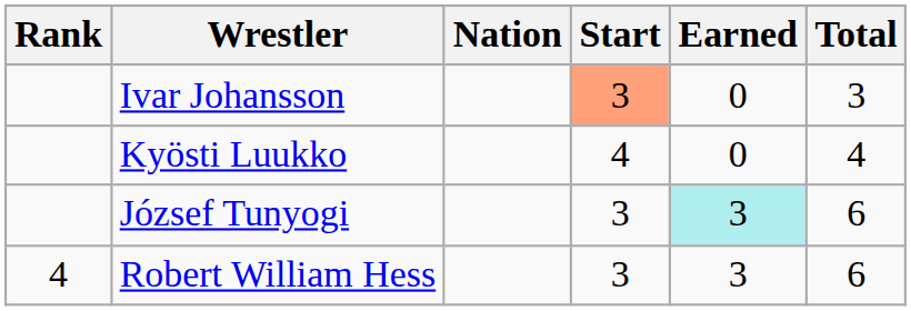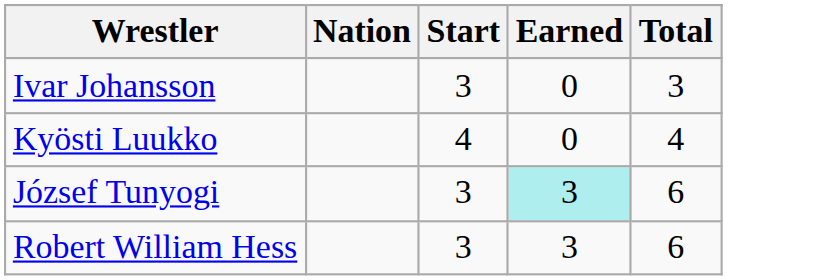 <table class="wikitable sortable" style="text-align:center;">
 <tr>
-<th>Rank</th>
 <th>Wrestler</th>
 <th>Nation</th>
 <th>Start</th>
 <th>Earned</th>
 <th>Total</th>
 </tr>
 <tr>
-<td></td>
 <td align=left><a href='#'>Ivar Johansson</a></td>
 <td align=left></td>
-<td style="background: lightsalmon;">3</td>
+<td>3</td>
 <td>0</td>
 <td>3</td>
 </tr>
 <tr>
-<td></td>
 <td align=left><a href='#'>Kyösti Luukko</a></td>
 <td align=left></td>
 <td>4</td>
 <td>0</td>
 <td>4</td>
 </tr>
 <tr>
-<td></td>
 <td align=left><a href='#'>József Tunyogi</a></td>
 <td align=left></td>
 <td>3</td>
 <td style="background: paleturquoise;">3</td>
 <td>6</td>
 </tr>
 <tr>
-<td>4</td>
 <td align=left><a href='#'>Robert William Hess</a></td>
 <td align=left></td>
 <td>3</td>
 <td>3</td>
 <td>6</td>
 </tr>
 </table>
